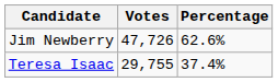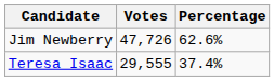 <table class="wikitable">
 <tr>
 <th>Candidate</th>
 <th>Votes</th>
 <th>Percentage</th>
 </tr>
 <tr>
 <td>Jim Newberry</td>
 <td>47,726</td>
 <td>62.6%</td>
 </tr>
 <tr>
 <td><a href='#'>Teresa Isaac</a></td>
-<td>29,755</td>
+<td>29,555</td>
 <td>37.4%</td>
 </tr>
 </table>
